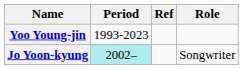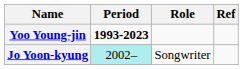 <table class="wikitable plainrowheaders sortable" style="text-align:center">
 <tr>
 <th>Name</th>
 <th>Period</th>
+<th class="unsortable">Role</th>
 <th class="unsortable">Ref</th>
-<th class="unsortable">Role</th>
 </tr>
 <tr>
 <th scope="row"><a href='#'>Yoo Young-jin</a></th>
-<td>1993-2023</td>
+<td><strong>1993-2023</strong></td>
 <td></td>
 <td></td>
 </tr>
 <tr>
 <th scope="row"><a href='#'>Jo Yoon-kyung</a></th>
 <td style="background: paleturquoise;">2002–</td>
+<td>Songwriter</td>
 <td></td>
-<td>Songwriter</td>
 </tr>
 </table>
